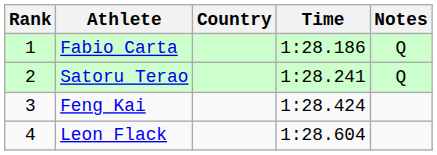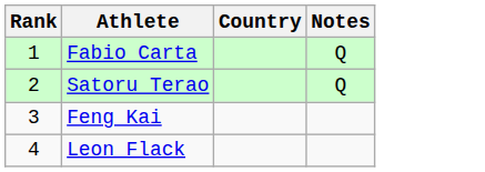 <table class="wikitable sortable" style="text-align:center">
 <tr>
 <th>Rank</th>
 <th>Athlete</th>
 <th>Country</th>
-<th>Time</th>
 <th>Notes</th>
 </tr>
 <tr bgcolor=ccffcc>
 <td>1</td>
 <td align=left><a href='#'>Fabio Carta</a></td>
 <td align=left></td>
-<td>1:28.186</td>
 <td>Q</td>
 </tr>
 <tr bgcolor=ccffcc>
 <td>2</td>
 <td align=left><a href='#'>Satoru Terao</a></td>
 <td align=left></td>
-<td>1:28.241</td>
 <td>Q</td>
 </tr>
 <tr>
 <td>3</td>
 <td align=left><a href='#'>Feng Kai</a></td>
 <td align=left></td>
-<td>1:28.424</td>
 <td></td>
 </tr>
 <tr>
 <td>4</td>
 <td align=left><a href='#'>Leon Flack</a></td>
 <td align=left></td>
-<td>1:28.604</td>
 <td></td>
 </tr>
 </table>
